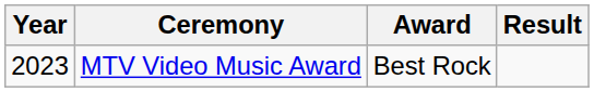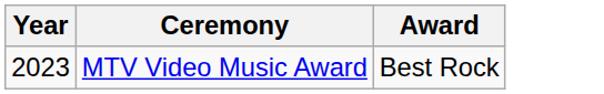 <table class="wikitable">
 <tr>
 <th align="left">Year</th>
 <th align="left">Ceremony</th>
 <th align="left">Award</th>
-<th align="left">Result</th>
 </tr>
 <tr>
 <td align="left">2023</td>
 <td align="left"><a href='#'>MTV Video Music Award</a></td>
 <td align="left">Best Rock</td>
-<td></td>
 </tr>
 </table>
